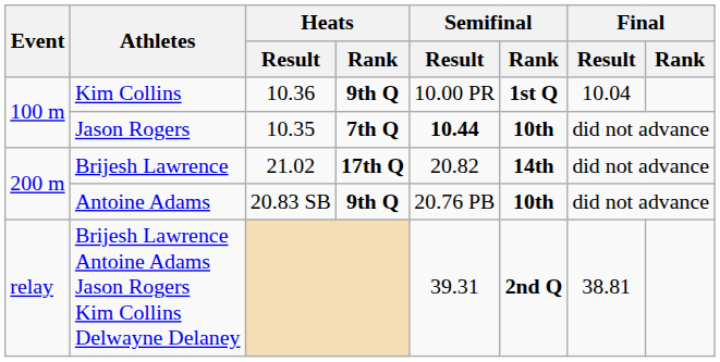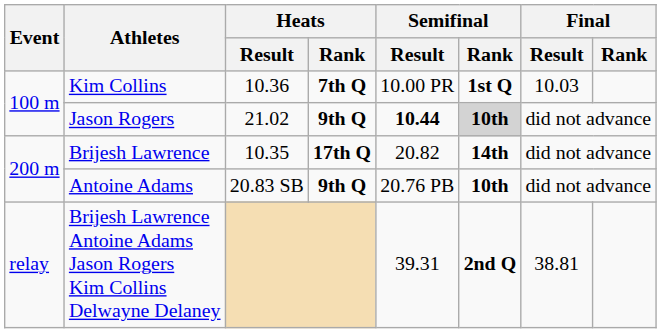 <table class=wikitable style="font-size:90%">
 <tr>
 <th rowspan=2>Event</th>
 <th rowspan=2>Athletes</th>
 <th colspan=2>Heats</th>
 <th colspan=2>Semifinal</th>
 <th colspan=2>Final</th>
 </tr>
 <tr>
 <th>Result</th>
 <th>Rank</th>
 <th>Result</th>
 <th>Rank</th>
 <th>Result</th>
 <th>Rank</th>
 </tr>
 <tr>
 <td rowspan=2><a href='#'>100 m</a></td>
 <td><a href='#'>Kim Collins</a></td>
 <td align=center>10.36</td>
-<td align=center><strong>9th Q</strong></td>
+<td align=center><strong>7th Q</strong></td>
 <td align=center>10.00 PR</td>
 <td align=center><strong>1st Q</strong></td>
-<td align=center>10.04</td>
+<td align=center>10.03</td>
 <td align=center></td>
 </tr>
 <tr>
 <td><a href='#'>Jason Rogers</a></td>
-<td align=center>10.35</td>
-<td align=center><strong>7th Q</strong></td>
+<td align=center>21.02</td>
+<td align=center><strong>9th Q</strong></td>
 <td align=center><strong>10.44</strong></td>
-<td align=center><strong>10th</strong></td>
+<td align=center style="background: lightgrey;"><strong>10th</strong></td>
 <td align=center colspan="7">did not advance</td>
 </tr>
 <tr>
 <td rowspan=2><a href='#'>200 m</a></td>
 <td><a href='#'>Brijesh Lawrence</a></td>
-<td align=center>21.02</td>
+<td align=center>10.35</td>
 <td align=center><strong>17th Q</strong></td>
 <td align=center>20.82</td>
 <td align=center><strong>14th</strong></td>
 <td align=center colspan="7">did not advance</td>
 </tr>
 <tr>
 <td><a href='#'>Antoine Adams</a></td>
 <td align=center>20.83 SB</td>
 <td align=center><strong>9th Q</strong></td>
 <td align=center>20.76 PB</td>
 <td align=center><strong>10th</strong></td>
 <td align=center colspan="7">did not advance</td>
 </tr>
 <tr>
 <td><a href='#'> relay</a></td>
 <td><a href='#'>Brijesh Lawrence</a><br><a href='#'>Antoine Adams</a><br><a href='#'>Jason Rogers</a><br><a href='#'>Kim Collins</a><br><a href='#'>Delwayne Delaney</a></td>
 <td colspan=2 bgcolor=wheat></td>
 <td align=center>39.31</td>
 <td align=center><strong>2nd Q</strong></td>
 <td align=center>38.81</td>
 <td align=center></td>
 </tr>
 </table>
